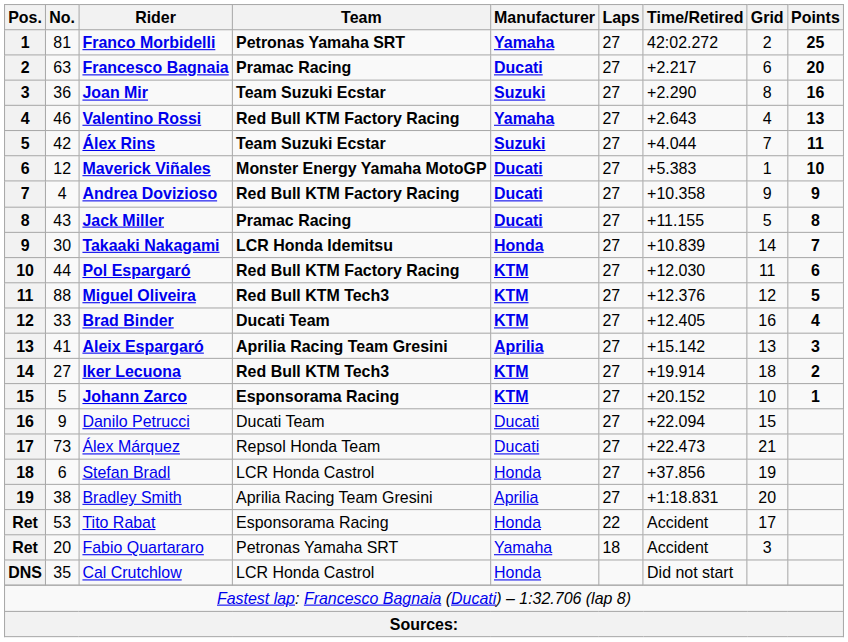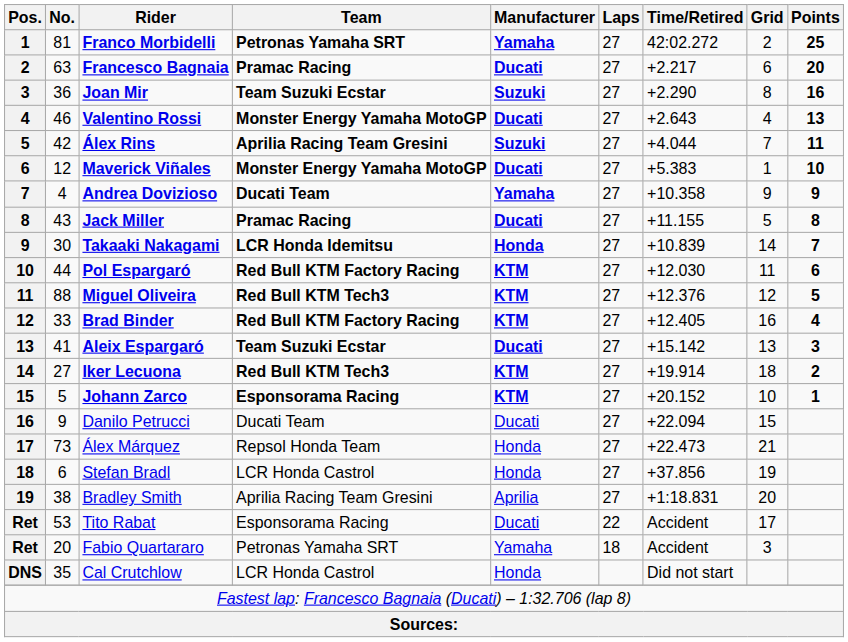 <table class="wikitable" style="font-size: 95%;">
 <tr>
 <th>Pos.</th>
 <th>No.</th>
 <th>Rider</th>
 <th>Team</th>
 <th>Manufacturer</th>
 <th>Laps</th>
 <th>Time/Retired</th>
 <th>Grid</th>
 <th>Points</th>
 </tr>
 <tr>
 <th>1</th>
 <td align="center">81</td>
 <td data-sort-value="mor"><strong> <a href='#'>Franco Morbidelli</a></strong></td>
 <td><strong>Petronas Yamaha SRT</strong></td>
 <td><strong><a href='#'>Yamaha</a></strong></td>
 <td>27</td>
 <td>42:02.272</td>
 <td align="center">2</td>
 <td align="center"><strong>25</strong></td>
 </tr>
 <tr>
 <th>2</th>
 <td align="center">63</td>
 <td data-sort-value="bag"><strong> <a href='#'>Francesco Bagnaia</a></strong></td>
 <td><strong>Pramac Racing</strong></td>
 <td><strong><a href='#'>Ducati</a></strong></td>
 <td>27</td>
 <td>+2.217</td>
 <td align="center">6</td>
 <td align="center"><strong>20</strong></td>
 </tr>
 <tr>
 <th>3</th>
 <td align="center">36</td>
 <td data-sort-value="mir"><strong> <a href='#'>Joan Mir</a></strong></td>
 <td><strong>Team Suzuki Ecstar</strong></td>
 <td><strong><a href='#'>Suzuki</a></strong></td>
 <td>27</td>
 <td>+2.290</td>
 <td align="center">8</td>
 <td align="center"><strong>16</strong></td>
 </tr>
 <tr>
 <th>4</th>
 <td align="center">46</td>
 <td data-sort-value="ros"><strong> <a href='#'>Valentino Rossi</a></strong></td>
-<td><strong>Red Bull KTM Factory Racing</strong></td>
-<td><strong><a href='#'>Yamaha</a></strong></td>
+<td><strong>Monster Energy Yamaha MotoGP</strong></td>
+<td><strong><a href='#'>Ducati</a></strong></td>
 <td>27</td>
 <td>+2.643</td>
 <td align="center">4</td>
 <td align="center"><strong>13</strong></td>
 </tr>
 <tr>
 <th>5</th>
 <td align="center">42</td>
 <td data-sort-value="rin"><strong> <a href='#'>Álex Rins</a></strong></td>
-<td><strong>Team Suzuki Ecstar</strong></td>
+<td><strong>Aprilia Racing Team Gresini</strong></td>
 <td><strong><a href='#'>Suzuki</a></strong></td>
 <td>27</td>
 <td>+4.044</td>
 <td align="center">7</td>
 <td align="center"><strong>11</strong></td>
 </tr>
 <tr>
 <th>6</th>
 <td align="center">12</td>
 <td data-sort-value="viñ"><strong> <a href='#'>Maverick Viñales</a></strong></td>
 <td><strong>Monster Energy Yamaha MotoGP</strong></td>
 <td><strong><a href='#'>Ducati</a></strong></td>
 <td>27</td>
 <td>+5.383</td>
 <td align="center">1</td>
 <td align="center"><strong>10</strong></td>
 </tr>
 <tr>
 <th>7</th>
 <td align="center">4</td>
 <td data-sort-value="dov"><strong> <a href='#'>Andrea Dovizioso</a></strong></td>
-<td><strong>Red Bull KTM Factory Racing</strong></td>
-<td><strong><a href='#'>Ducati</a></strong></td>
+<td><strong>Ducati Team</strong></td>
+<td><strong><a href='#'>Yamaha</a></strong></td>
 <td>27</td>
 <td>+10.358</td>
 <td align="center">9</td>
 <td align="center"><strong>9</strong></td>
 </tr>
 <tr>
 <th>8</th>
 <td align="center">43</td>
 <td data-sort-value="mil"><strong> <a href='#'>Jack Miller</a></strong></td>
 <td><strong>Pramac Racing</strong></td>
 <td><strong><a href='#'>Ducati</a></strong></td>
 <td>27</td>
 <td>+11.155</td>
 <td align="center">5</td>
 <td align="center"><strong>8</strong></td>
 </tr>
 <tr>
 <th>9</th>
 <td align="center">30</td>
 <td data-sort-value="nak"><strong> <a href='#'>Takaaki Nakagami</a></strong></td>
 <td><strong>LCR Honda Idemitsu</strong></td>
 <td><strong><a href='#'>Honda</a></strong></td>
 <td>27</td>
 <td>+10.839</td>
 <td align="center">14</td>
 <td align="center"><strong>7</strong></td>
 </tr>
 <tr>
 <th>10</th>
 <td align="center">44</td>
 <td data-sort-value="esp"><strong> <a href='#'>Pol Espargaró</a></strong></td>
 <td><strong>Red Bull KTM Factory Racing</strong></td>
 <td><strong><a href='#'>KTM</a></strong></td>
 <td>27</td>
 <td>+12.030</td>
 <td align="center">11</td>
 <td align="center"><strong>6</strong></td>
 </tr>
 <tr>
 <th>11</th>
 <td align="center">88</td>
 <td data-sort-value="oli"><strong> <a href='#'>Miguel Oliveira</a></strong></td>
 <td><strong>Red Bull KTM Tech3</strong></td>
 <td><strong><a href='#'>KTM</a></strong></td>
 <td>27</td>
 <td>+12.376</td>
 <td align="center">12</td>
 <td align="center"><strong>5</strong></td>
 </tr>
 <tr>
 <th>12</th>
 <td align="center">33</td>
 <td data-sort-value="bin"><strong> <a href='#'>Brad Binder</a></strong></td>
-<td><strong>Ducati Team</strong></td>
+<td><strong>Red Bull KTM Factory Racing</strong></td>
 <td><strong><a href='#'>KTM</a></strong></td>
 <td>27</td>
 <td>+12.405</td>
 <td align="center">16</td>
 <td align="center"><strong>4</strong></td>
 </tr>
 <tr>
 <th>13</th>
 <td align="center">41</td>
 <td data-sort-value="esp"><strong> <a href='#'>Aleix Espargaró</a></strong></td>
-<td><strong>Aprilia Racing Team Gresini</strong></td>
-<td><strong><a href='#'>Aprilia</a></strong></td>
+<td><strong>Team Suzuki Ecstar</strong></td>
+<td><strong><a href='#'>Ducati</a></strong></td>
 <td>27</td>
 <td>+15.142</td>
 <td align="center">13</td>
 <td align="center"><strong>3</strong></td>
 </tr>
 <tr>
 <th>14</th>
 <td align="center">27</td>
 <td data-sort-value="lec"><strong> <a href='#'>Iker Lecuona</a></strong></td>
 <td><strong>Red Bull KTM Tech3</strong></td>
 <td><strong><a href='#'>KTM</a></strong></td>
 <td>27</td>
 <td>+19.914</td>
 <td align="center">18</td>
 <td align="center"><strong>2</strong></td>
 </tr>
 <tr>
 <th>15</th>
 <td align="center">5</td>
 <td data-sort-value="zar"><strong> <a href='#'>Johann Zarco</a></strong></td>
 <td><strong>Esponsorama Racing</strong></td>
 <td><strong><a href='#'>KTM</a></strong></td>
 <td>27</td>
 <td>+20.152</td>
 <td align="center">10</td>
 <td align="center"><strong>1</strong></td>
 </tr>
 <tr>
 <th>16</th>
 <td align="center">9</td>
 <td data-sort-value="pet"> <a href='#'>Danilo Petrucci</a></td>
 <td>Ducati Team</td>
 <td><a href='#'>Ducati</a></td>
 <td>27</td>
 <td>+22.094</td>
 <td align="center">15</td>
 <td></td>
 </tr>
 <tr>
 <th>17</th>
 <td align="center">73</td>
 <td data-sort-value="már"> <a href='#'>Álex Márquez</a></td>
 <td>Repsol Honda Team</td>
-<td><a href='#'>Ducati</a></td>
+<td><a href='#'>Honda</a></td>
 <td>27</td>
 <td>+22.473</td>
 <td align="center">21</td>
 <td></td>
 </tr>
 <tr>
 <th>18</th>
 <td align="center">6</td>
 <td data-sort-value="bra"> <a href='#'>Stefan Bradl</a></td>
 <td>LCR Honda Castrol</td>
 <td><a href='#'>Honda</a></td>
 <td>27</td>
 <td>+37.856</td>
 <td align="center">19</td>
 <td></td>
 </tr>
 <tr>
 <th>19</th>
 <td align="center">38</td>
 <td data-sort-value="smi"> <a href='#'>Bradley Smith</a></td>
 <td>Aprilia Racing Team Gresini</td>
 <td><a href='#'>Aprilia</a></td>
 <td>27</td>
 <td>+1:18.831</td>
 <td align="center">20</td>
 <td></td>
 </tr>
 <tr>
 <th>Ret</th>
 <td align="center">53</td>
 <td data-sort-value="rab"> <a href='#'>Tito Rabat</a></td>
 <td>Esponsorama Racing</td>
-<td><a href='#'>Honda</a></td>
+<td><a href='#'>Ducati</a></td>
 <td>22</td>
 <td>Accident</td>
 <td align="center">17</td>
 <td></td>
 </tr>
 <tr>
 <th>Ret</th>
 <td align="center">20</td>
 <td data-sort-value="qua"> <a href='#'>Fabio Quartararo</a></td>
 <td>Petronas Yamaha SRT</td>
 <td><a href='#'>Yamaha</a></td>
 <td>18</td>
 <td>Accident</td>
 <td align="center">3</td>
 <td></td>
 </tr>
 <tr>
 <th>DNS</th>
 <td align="center">35</td>
 <td data-sort-value="rab"> <a href='#'>Cal Crutchlow</a></td>
 <td>LCR Honda Castrol</td>
 <td><a href='#'>Honda</a></td>
 <td></td>
 <td>Did not start</td>
 <td></td>
 <td></td>
 </tr>
 <tr>
 </tr>
 <tr class="sortbottom">
 <td colspan="9" align="center"><em><a href='#'>Fastest lap</a>:</em>  <em><a href='#'>Francesco Bagnaia</a> (<a href='#'>Ducati</a>) – 1:32.706 (lap 8)</em></td>
 </tr>
 <tr>
 <th colspan=9>Sources:</th>
 </tr>
 </table>
